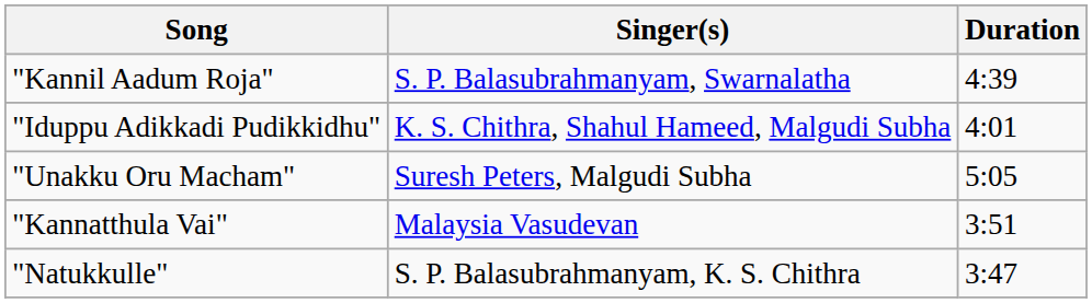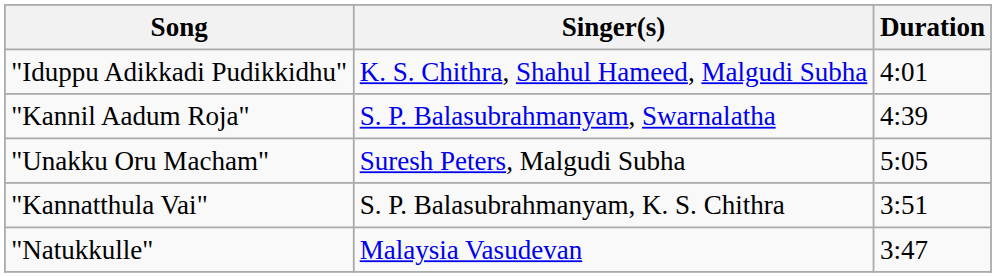 <table class="wikitable" style="font-size:95%;">
 <tr>
 <th>Song</th>
 <th>Singer(s)</th>
 <th>Duration</th>
 </tr>
 <tr>
+<td>"Iduppu Adikkadi Pudikkidhu"</td>
+<td><a href='#'>K. S. Chithra</a>, <a href='#'>Shahul Hameed</a>, <a href='#'>Malgudi Subha</a></td>
+<td>4:01</td>
+</tr>
+<tr>
 <td>"Kannil Aadum Roja"</td>
 <td><a href='#'>S. P. Balasubrahmanyam</a>, <a href='#'>Swarnalatha</a></td>
 <td>4:39</td>
-</tr>
-<tr>
-<td>"Iduppu Adikkadi Pudikkidhu"</td>
-<td><a href='#'>K. S. Chithra</a>, <a href='#'>Shahul Hameed</a>, <a href='#'>Malgudi Subha</a></td>
-<td>4:01</td>
 </tr>
 <tr>
 <td>"Unakku Oru Macham"</td>
 <td><a href='#'>Suresh Peters</a>, Malgudi Subha</td>
 <td>5:05</td>
 </tr>
 <tr>
 <td>"Kannatthula Vai"</td>
-<td><a href='#'>Malaysia Vasudevan</a></td>
+<td>S. P. Balasubrahmanyam, K. S. Chithra</td>
 <td>3:51</td>
 </tr>
 <tr>
 <td>"Natukkulle"</td>
-<td>S. P. Balasubrahmanyam, K. S. Chithra</td>
+<td><a href='#'>Malaysia Vasudevan</a></td>
 <td>3:47</td>
 </tr>
 </table>
